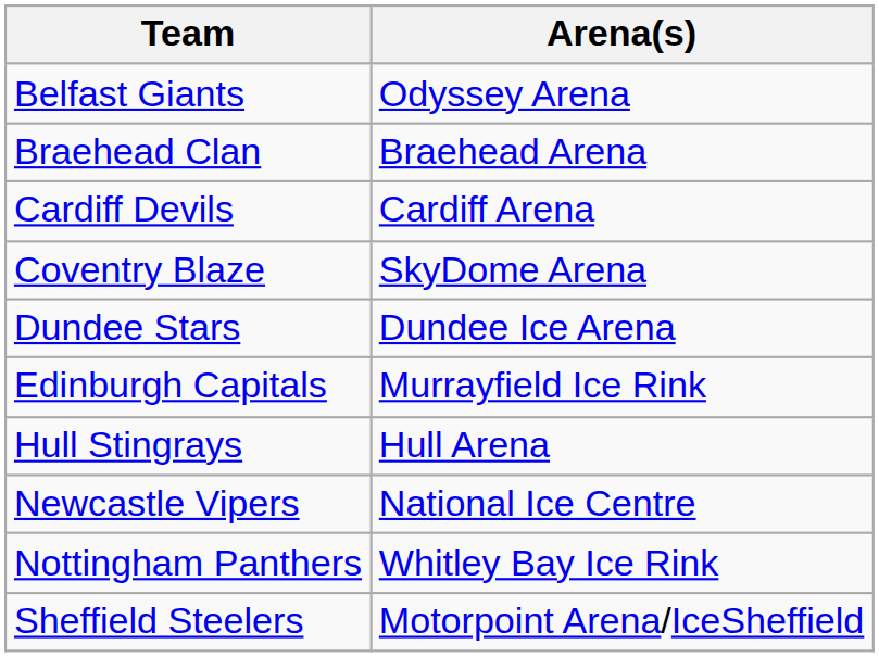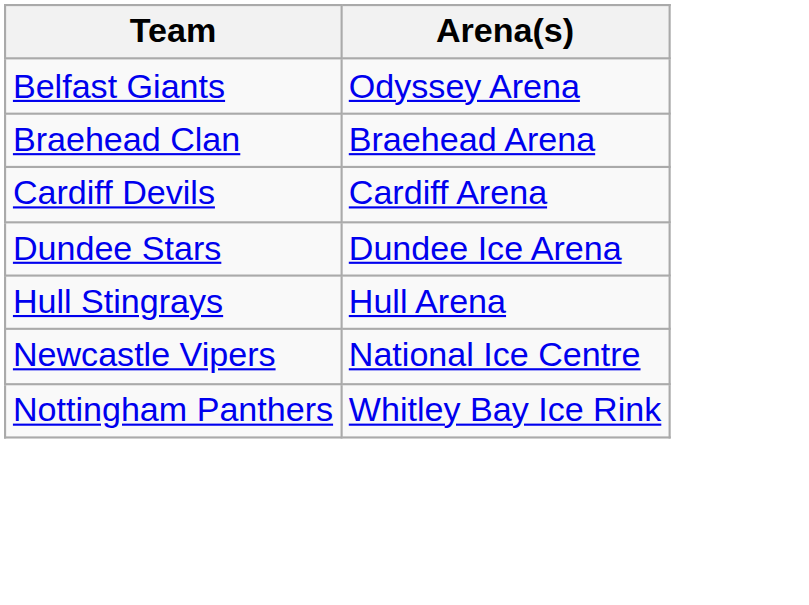 <table class="wikitable">
 <tr>
 <th>Team</th>
 <th>Arena(s)</th>
 </tr>
 <tr>
 <td><a href='#'>Belfast Giants</a></td>
 <td><a href='#'>Odyssey Arena</a></td>
 </tr>
 <tr>
 <td><a href='#'>Braehead Clan</a></td>
 <td><a href='#'>Braehead Arena</a></td>
 </tr>
 <tr>
 <td><a href='#'>Cardiff Devils</a></td>
 <td><a href='#'>Cardiff Arena</a></td>
 </tr>
 <tr>
-<td><a href='#'>Coventry Blaze</a></td>
-<td><a href='#'>SkyDome Arena</a></td>
-</tr>
-<tr>
 <td><a href='#'>Dundee Stars</a></td>
 <td><a href='#'>Dundee Ice Arena</a></td>
-</tr>
-<tr>
-<td><a href='#'>Edinburgh Capitals</a></td>
-<td><a href='#'>Murrayfield Ice Rink</a></td>
 </tr>
 <tr>
 <td><a href='#'>Hull Stingrays</a></td>
 <td><a href='#'>Hull Arena</a></td>
 </tr>
 <tr>
 <td><a href='#'>Newcastle Vipers</a></td>
 <td><a href='#'>National Ice Centre</a></td>
 </tr>
 <tr>
 <td><a href='#'>Nottingham Panthers</a></td>
 <td><a href='#'>Whitley Bay Ice Rink</a></td>
 </tr>
-<tr>
-<td><a href='#'>Sheffield Steelers</a></td>
-<td><a href='#'>Motorpoint Arena</a>/<a href='#'>IceSheffield</a></td>
-</tr>
 </table>
